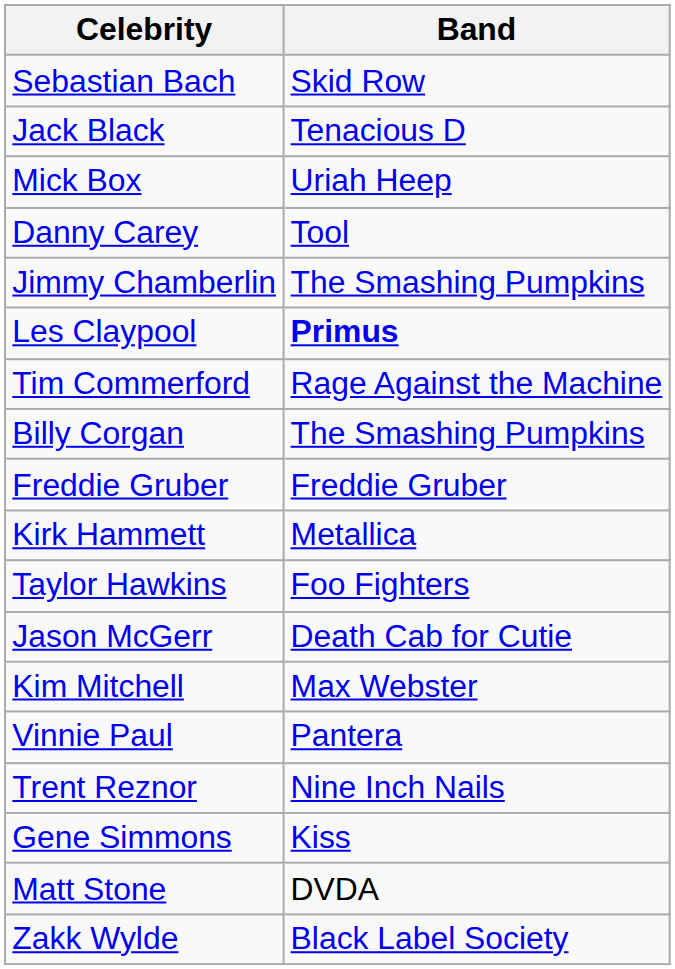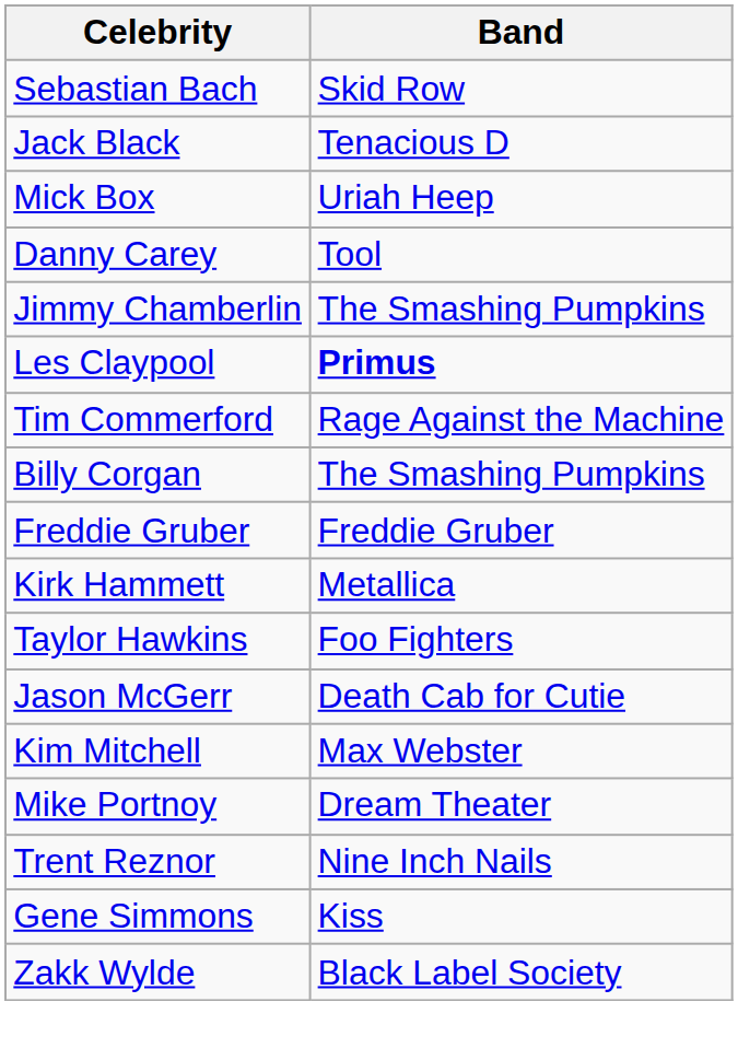 <table class="wikitable">
 <tr>
 <th>Celebrity</th>
 <th>Band</th>
 </tr>
 <tr>
 <td><a href='#'>Sebastian Bach</a></td>
 <td><a href='#'>Skid Row</a></td>
 </tr>
 <tr>
 <td><a href='#'>Jack Black</a></td>
 <td><a href='#'>Tenacious D</a></td>
 </tr>
 <tr>
 <td><a href='#'>Mick Box</a></td>
 <td><a href='#'>Uriah Heep</a></td>
 </tr>
 <tr>
 <td><a href='#'>Danny Carey</a></td>
 <td><a href='#'>Tool</a></td>
 </tr>
 <tr>
 <td><a href='#'>Jimmy Chamberlin</a></td>
 <td><a href='#'>The Smashing Pumpkins</a></td>
 </tr>
 <tr>
 <td><a href='#'>Les Claypool</a></td>
 <td><strong><a href='#'>Primus</a></strong></td>
 </tr>
 <tr>
 <td><a href='#'>Tim Commerford</a></td>
 <td><a href='#'>Rage Against the Machine</a></td>
 </tr>
 <tr>
 <td><a href='#'>Billy Corgan</a></td>
 <td><a href='#'>The Smashing Pumpkins</a></td>
 </tr>
 <tr>
 <td><a href='#'>Freddie Gruber</a></td>
 <td><a href='#'>Freddie Gruber</a></td>
 </tr>
 <tr>
 <td><a href='#'>Kirk Hammett</a></td>
 <td><a href='#'>Metallica</a></td>
 </tr>
 <tr>
 <td><a href='#'>Taylor Hawkins</a></td>
 <td><a href='#'>Foo Fighters</a></td>
 </tr>
 <tr>
 <td><a href='#'>Jason McGerr</a></td>
 <td><a href='#'>Death Cab for Cutie</a></td>
 </tr>
 <tr>
 <td><a href='#'>Kim Mitchell</a></td>
 <td><a href='#'>Max Webster</a></td>
 </tr>
 <tr>
-<td><a href='#'>Vinnie Paul</a></td>
-<td><a href='#'>Pantera</a></td>
+<td><a href='#'>Mike Portnoy</a></td>
+<td><a href='#'>Dream Theater</a></td>
 </tr>
 <tr>
 <td><a href='#'>Trent Reznor</a></td>
 <td><a href='#'>Nine Inch Nails</a></td>
 </tr>
 <tr>
 <td><a href='#'>Gene Simmons</a></td>
 <td><a href='#'>Kiss</a></td>
 </tr>
 <tr>
-<td><a href='#'>Matt Stone</a></td>
-<td>DVDA</td>
-</tr>
-<tr>
 <td><a href='#'>Zakk Wylde</a></td>
 <td><a href='#'>Black Label Society</a></td>
 </tr>
 </table>
